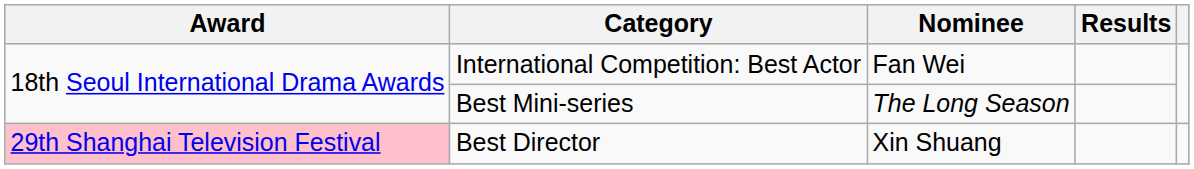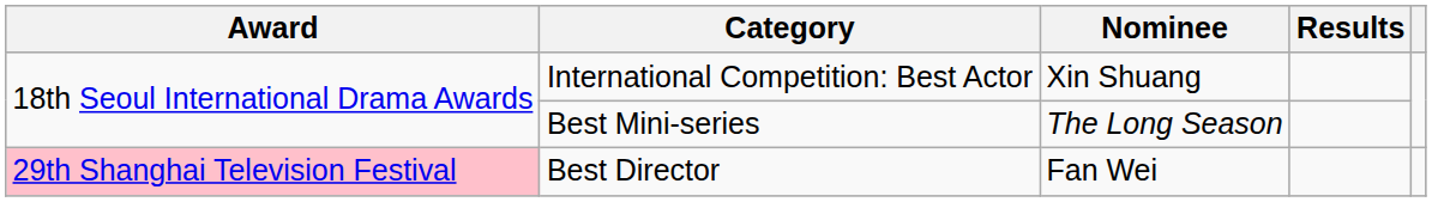 <table class="wikitable">
 <tr>
 <th>Award</th>
 <th>Category</th>
 <th>Nominee</th>
 <th>Results</th>
 <th></th>
 </tr>
 <tr>
 <td rowspan="2">18th <a href='#'>Seoul International Drama Awards</a></td>
 <td>International Competition: Best Actor</td>
-<td>Fan Wei</td>
+<td>Xin Shuang</td>
 <td></td>
 <td rowspan="2"></td>
 </tr>
 <tr>
 <td>Best Mini-series</td>
 <td><em>The Long Season</em></td>
 <td></td>
 </tr>
 <tr>
 <td style="background: pink;"><a href='#'>29th Shanghai Television Festival</a></td>
 <td>Best Director</td>
-<td>Xin Shuang</td>
+<td>Fan Wei</td>
 <td></td>
 <td></td>
 </tr>
 </table>
